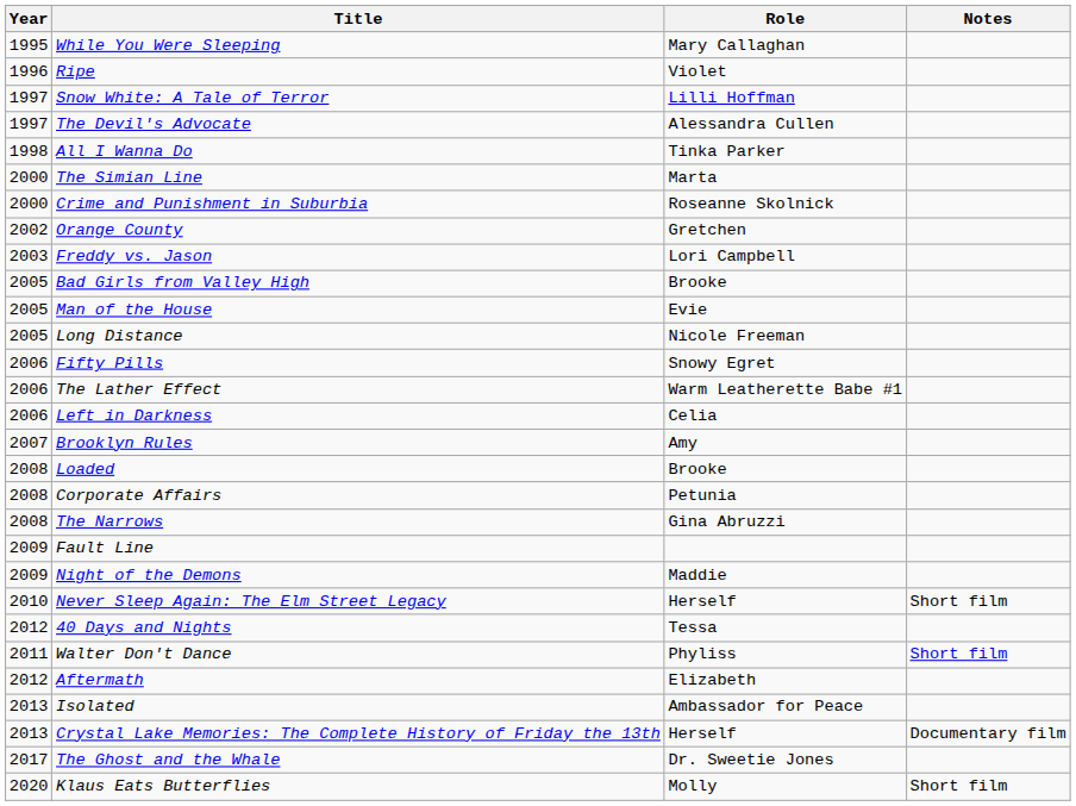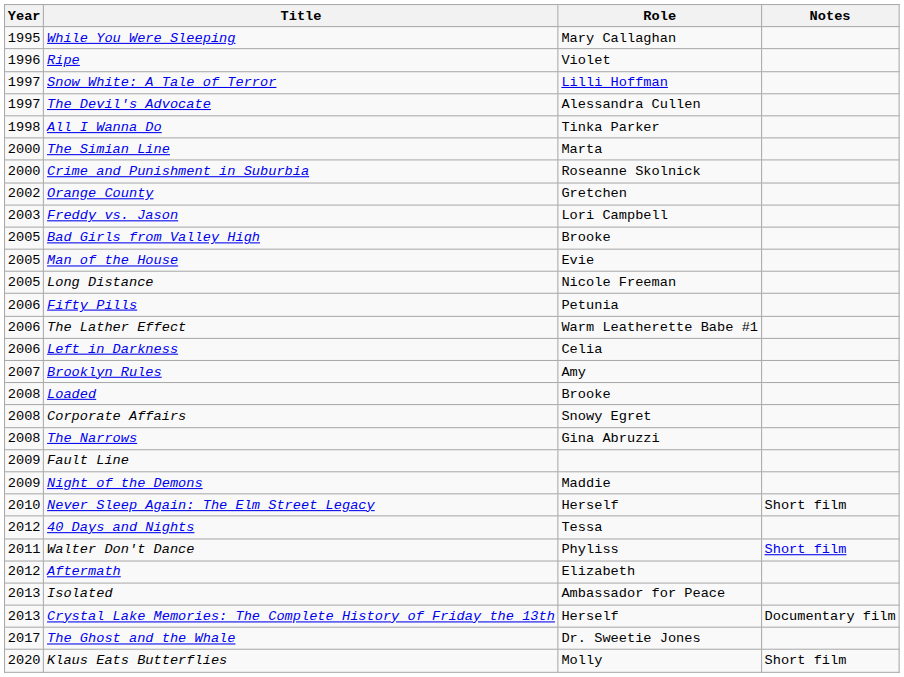 <table class="wikitable sortable">
 <tr>
 <th>Year</th>
 <th>Title</th>
 <th>Role</th>
 <th class="unsortable">Notes</th>
 </tr>
 <tr>
 <td>1995</td>
 <td><em><a href='#'>While You Were Sleeping</a></em></td>
 <td>Mary Callaghan</td>
 <td></td>
 </tr>
 <tr>
 <td>1996</td>
 <td><em><a href='#'>Ripe</a></em></td>
 <td>Violet</td>
 <td></td>
 </tr>
 <tr>
 <td>1997</td>
 <td><em><a href='#'>Snow White: A Tale of Terror</a></em></td>
 <td><a href='#'>Lilli Hoffman</a></td>
 <td></td>
 </tr>
 <tr>
 <td>1997</td>
 <td><em><a href='#'>The Devil's Advocate</a></em></td>
 <td>Alessandra Cullen</td>
 <td></td>
 </tr>
 <tr>
 <td>1998</td>
 <td><em><a href='#'>All I Wanna Do</a></em></td>
 <td>Tinka Parker</td>
 <td></td>
 </tr>
 <tr>
 <td>2000</td>
 <td><em><a href='#'>The Simian Line</a></em></td>
 <td>Marta</td>
 <td></td>
 </tr>
 <tr>
 <td>2000</td>
 <td><em><a href='#'>Crime and Punishment in Suburbia</a></em></td>
 <td>Roseanne Skolnick</td>
 <td></td>
 </tr>
 <tr>
 <td>2002</td>
 <td><em><a href='#'>Orange County</a></em></td>
 <td>Gretchen</td>
 <td></td>
 </tr>
 <tr>
 <td>2003</td>
 <td><em><a href='#'>Freddy vs. Jason</a></em></td>
 <td>Lori Campbell</td>
 <td></td>
 </tr>
 <tr>
 <td>2005</td>
 <td><em><a href='#'>Bad Girls from Valley High</a></em></td>
 <td>Brooke</td>
 <td></td>
 </tr>
 <tr>
 <td>2005</td>
 <td><em><a href='#'>Man of the House</a></em></td>
 <td>Evie</td>
 <td></td>
 </tr>
 <tr>
 <td>2005</td>
 <td><em>Long Distance</em></td>
 <td>Nicole Freeman</td>
 <td></td>
 </tr>
 <tr>
 <td>2006</td>
 <td><em><a href='#'>Fifty Pills</a></em></td>
-<td>Snowy Egret</td>
+<td>Petunia</td>
 <td></td>
 </tr>
 <tr>
 <td>2006</td>
 <td><em>The Lather Effect</em></td>
 <td>Warm Leatherette Babe #1</td>
 <td></td>
 </tr>
 <tr>
 <td>2006</td>
 <td><em><a href='#'>Left in Darkness</a></em></td>
 <td>Celia</td>
 <td></td>
 </tr>
 <tr>
 <td>2007</td>
 <td><em><a href='#'>Brooklyn Rules</a></em></td>
 <td>Amy</td>
 <td></td>
 </tr>
 <tr>
 <td>2008</td>
 <td><em><a href='#'>Loaded</a></em></td>
 <td>Brooke</td>
 <td></td>
 </tr>
 <tr>
 <td>2008</td>
 <td><em>Corporate Affairs</em></td>
-<td>Petunia</td>
+<td>Snowy Egret</td>
 <td></td>
 </tr>
 <tr>
 <td>2008</td>
 <td><em><a href='#'>The Narrows</a></em></td>
 <td>Gina Abruzzi</td>
 <td></td>
 </tr>
 <tr>
 <td>2009</td>
 <td><em>Fault Line</em></td>
 <td></td>
 <td></td>
 </tr>
 <tr>
 <td>2009</td>
 <td><em><a href='#'>Night of the Demons</a></em></td>
 <td>Maddie</td>
 <td></td>
 </tr>
 <tr>
 <td>2010</td>
 <td><em><a href='#'>Never Sleep Again: The Elm Street Legacy</a></em></td>
 <td>Herself</td>
 <td>Short film</td>
 </tr>
 <tr>
 <td>2012</td>
 <td><em><a href='#'>40 Days and Nights</a></em></td>
 <td>Tessa</td>
 <td></td>
 </tr>
 <tr>
 <td>2011</td>
 <td><em>Walter Don't Dance</em></td>
 <td>Phyliss</td>
 <td><a href='#'>Short film</a></td>
 </tr>
 <tr>
 <td>2012</td>
 <td><em><a href='#'>Aftermath</a></em></td>
 <td>Elizabeth</td>
 <td></td>
 </tr>
 <tr>
 <td>2013</td>
 <td><em>Isolated</em></td>
 <td>Ambassador for Peace</td>
 <td></td>
 </tr>
 <tr>
 <td>2013</td>
 <td><em><a href='#'>Crystal Lake Memories: The Complete History of Friday the 13th</a></em></td>
 <td>Herself</td>
 <td>Documentary film</td>
 </tr>
 <tr>
 <td>2017</td>
 <td><em><a href='#'>The Ghost and the Whale</a></em></td>
 <td>Dr. Sweetie Jones</td>
 <td></td>
 </tr>
 <tr>
 <td>2020</td>
 <td><em>Klaus Eats Butterflies</em></td>
 <td>Molly</td>
 <td>Short film</td>
 </tr>
 </table>
